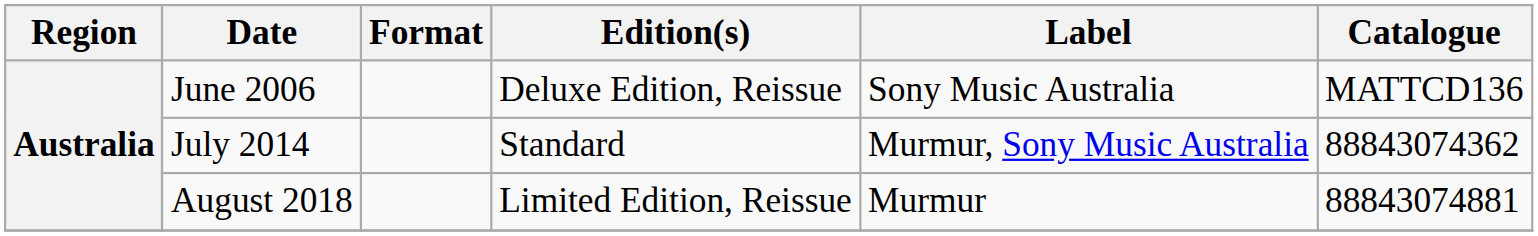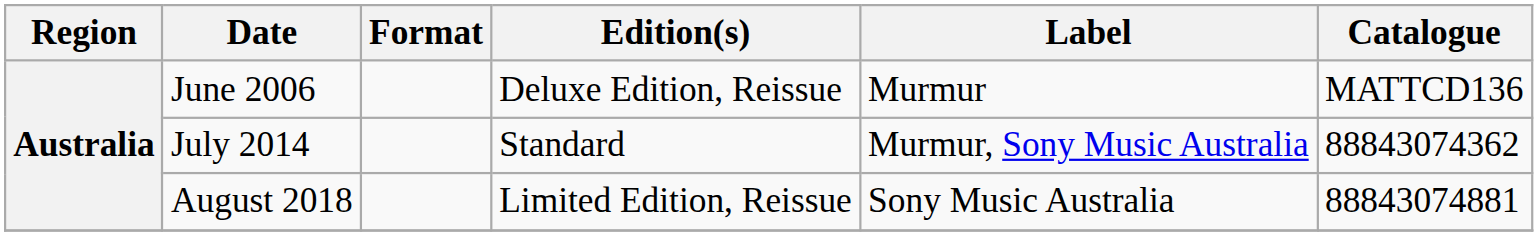 <table class="wikitable plainrowheaders">
 <tr>
 <th scope="col">Region</th>
 <th scope="col">Date</th>
 <th scope="col">Format</th>
 <th scope="col">Edition(s)</th>
 <th scope="col">Label</th>
 <th scope="col">Catalogue</th>
 </tr>
 <tr>
 <th scope="row" rowspan="3">Australia</th>
 <td>June 2006</td>
 <td></td>
 <td>Deluxe Edition, Reissue</td>
-<td>Sony Music Australia</td>
+<td>Murmur</td>
 <td>MATTCD136</td>
 </tr>
 <tr>
 <td>July 2014</td>
 <td></td>
 <td>Standard</td>
 <td>Murmur, <a href='#'>Sony Music Australia</a></td>
 <td>88843074362</td>
 </tr>
 <tr>
 <td>August 2018</td>
 <td></td>
 <td>Limited Edition, Reissue</td>
-<td>Murmur</td>
+<td>Sony Music Australia</td>
 <td>88843074881</td>
 </tr>
 <tr>
 </tr>
 </table>
